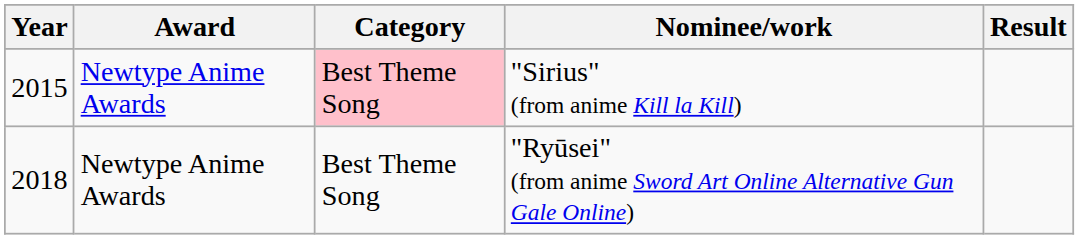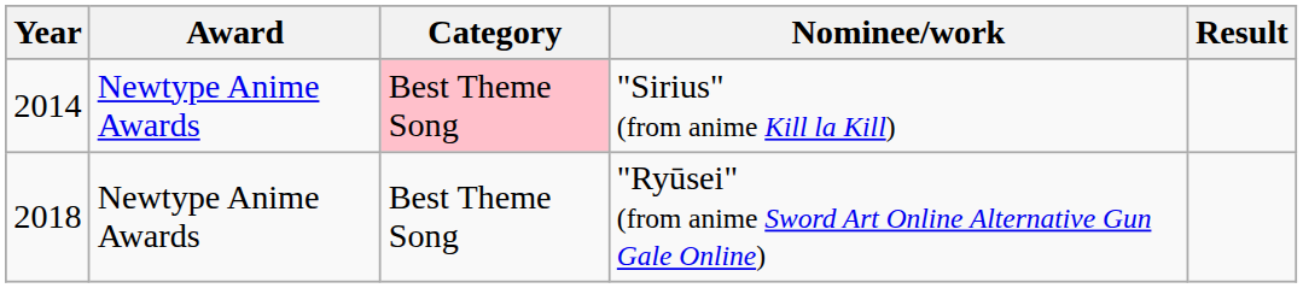 <table class="wikitable">
 <tr>
 <th>Year</th>
 <th>Award</th>
 <th>Category</th>
 <th>Nominee/work</th>
 <th>Result</th>
 </tr>
 <tr>
-<td align="center">2015</td>
+<td align="center">2014</td>
 <td><a href='#'>Newtype Anime Awards</a></td>
 <td style="background: pink;">Best Theme Song</td>
 <td>"Sirius" <br><small>(from anime <em><a href='#'>Kill la Kill</a></em>)</small></td>
 <td></td>
 </tr>
 <tr>
 <td align="center">2018</td>
 <td>Newtype Anime Awards</td>
 <td>Best Theme Song</td>
 <td>"Ryūsei" <br><small>(from anime <em><a href='#'>Sword Art Online Alternative Gun Gale Online</a></em>)</small></td>
 <td></td>
 </tr>
 </table>
